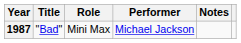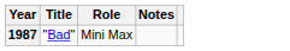 <table class="wikitable plainrowheaders" style="margin-right: 0;">
 <tr>
 <th scope="col">Year</th>
 <th scope="col">Title</th>
 <th scope="col">Role</th>
-<th scope="col">Performer</th>
 <th scope="col">Notes</th>
 <th scope="col"></th>
 </tr>
 <tr>
 <th scope=row>1987</th>
 <td>"<a href='#'>Bad</a>"</td>
 <td>Mini Max</td>
-<td><a href='#'>Michael Jackson</a></td>
 <td></td>
 <td style="text-align: center;"></td>
 </tr>
 </table>
